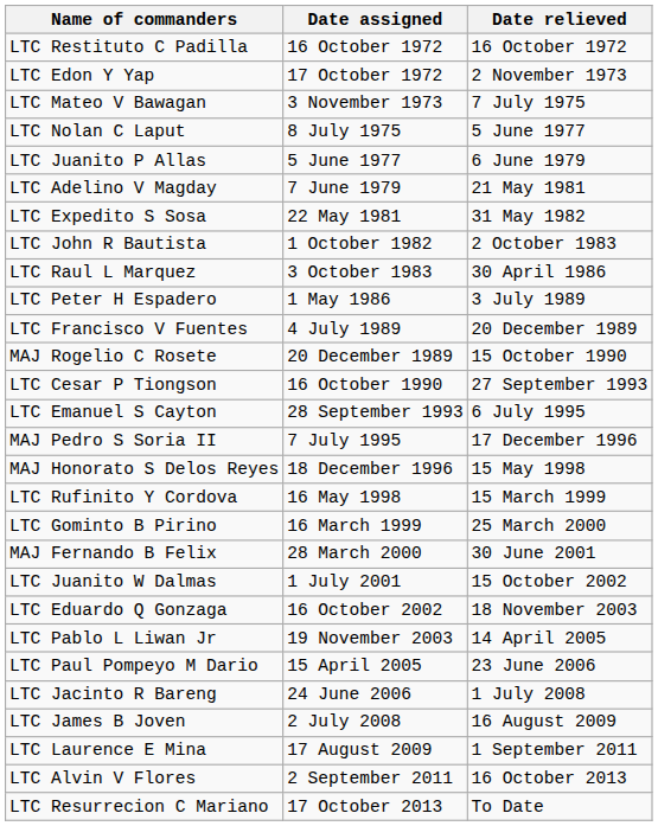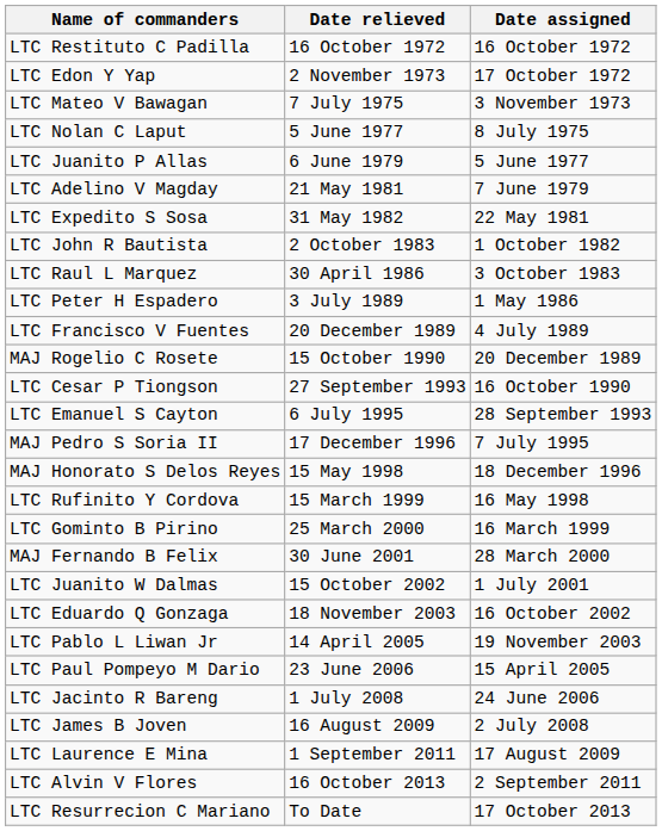 <table class="wikitable sortable">
 <tr>
 <th>Name of commanders</th>
+<th>Date relieved</th>
 <th>Date assigned</th>
-<th>Date relieved</th>
 </tr>
 <tr>
 <td>LTC Restituto C Padilla</td>
 <td>16 October 1972</td>
 <td>16 October 1972</td>
 </tr>
 <tr>
 <td>LTC Edon Y Yap</td>
+<td>2 November 1973</td>
 <td>17 October 1972</td>
-<td>2 November 1973</td>
 </tr>
 <tr>
 <td>LTC Mateo V Bawagan</td>
+<td>7 July 1975</td>
 <td>3 November 1973</td>
-<td>7 July 1975</td>
 </tr>
 <tr>
 <td>LTC Nolan C Laput</td>
+<td>5 June 1977</td>
 <td>8 July 1975</td>
+</tr>
+<tr>
+<td>LTC Juanito P Allas</td>
+<td>6 June 1979</td>
 <td>5 June 1977</td>
 </tr>
 <tr>
-<td>LTC Juanito P Allas</td>
-<td>5 June 1977</td>
-<td>6 June 1979</td>
-</tr>
-<tr>
 <td>LTC Adelino V Magday</td>
+<td>21 May 1981</td>
 <td>7 June 1979</td>
-<td>21 May 1981</td>
 </tr>
 <tr>
 <td>LTC Expedito S Sosa</td>
+<td>31 May 1982</td>
 <td>22 May 1981</td>
-<td>31 May 1982</td>
 </tr>
 <tr>
 <td>LTC John R Bautista</td>
+<td>2 October 1983</td>
 <td>1 October 1982</td>
-<td>2 October 1983</td>
 </tr>
 <tr>
 <td>LTC Raul L Marquez</td>
+<td>30 April 1986</td>
 <td>3 October 1983</td>
-<td>30 April 1986</td>
 </tr>
 <tr>
 <td>LTC Peter H Espadero</td>
+<td>3 July 1989</td>
 <td>1 May 1986</td>
-<td>3 July 1989</td>
 </tr>
 <tr>
 <td>LTC Francisco V Fuentes</td>
+<td>20 December 1989</td>
 <td>4 July 1989</td>
+</tr>
+<tr>
+<td>MAJ Rogelio C Rosete</td>
+<td>15 October 1990</td>
 <td>20 December 1989</td>
 </tr>
 <tr>
-<td>MAJ Rogelio C Rosete</td>
-<td>20 December 1989</td>
-<td>15 October 1990</td>
-</tr>
-<tr>
 <td>LTC Cesar P Tiongson</td>
+<td>27 September 1993</td>
 <td>16 October 1990</td>
-<td>27 September 1993</td>
 </tr>
 <tr>
 <td>LTC Emanuel S Cayton</td>
+<td>6 July 1995</td>
 <td>28 September 1993</td>
-<td>6 July 1995</td>
 </tr>
 <tr>
 <td>MAJ Pedro S Soria II</td>
+<td>17 December 1996</td>
 <td>7 July 1995</td>
-<td>17 December 1996</td>
 </tr>
 <tr>
 <td>MAJ Honorato S Delos Reyes</td>
+<td>15 May 1998</td>
 <td>18 December 1996</td>
-<td>15 May 1998</td>
 </tr>
 <tr>
 <td>LTC Rufinito Y Cordova</td>
+<td>15 March 1999</td>
 <td>16 May 1998</td>
-<td>15 March 1999</td>
 </tr>
 <tr>
 <td>LTC Gominto B Pirino</td>
+<td>25 March 2000</td>
 <td>16 March 1999</td>
-<td>25 March 2000</td>
 </tr>
 <tr>
 <td>MAJ Fernando B Felix</td>
+<td>30 June 2001</td>
 <td>28 March 2000</td>
-<td>30 June 2001</td>
 </tr>
 <tr>
 <td>LTC Juanito W Dalmas</td>
+<td>15 October 2002</td>
 <td>1 July 2001</td>
-<td>15 October 2002</td>
 </tr>
 <tr>
 <td>LTC Eduardo Q Gonzaga</td>
+<td>18 November 2003</td>
 <td>16 October 2002</td>
-<td>18 November 2003</td>
 </tr>
 <tr>
 <td>LTC Pablo L Liwan Jr</td>
+<td>14 April 2005</td>
 <td>19 November 2003</td>
-<td>14 April 2005</td>
 </tr>
 <tr>
 <td>LTC Paul Pompeyo M Dario</td>
+<td>23 June 2006</td>
 <td>15 April 2005</td>
-<td>23 June 2006</td>
 </tr>
 <tr>
 <td>LTC Jacinto R Bareng</td>
+<td>1 July 2008</td>
 <td>24 June 2006</td>
-<td>1 July 2008</td>
 </tr>
 <tr>
 <td>LTC James B Joven</td>
+<td>16 August 2009</td>
 <td>2 July 2008</td>
-<td>16 August 2009</td>
 </tr>
 <tr>
 <td>LTC Laurence E Mina</td>
+<td>1 September 2011</td>
 <td>17 August 2009</td>
-<td>1 September 2011</td>
 </tr>
 <tr>
 <td>LTC Alvin V Flores</td>
+<td>16 October 2013</td>
 <td>2 September 2011</td>
-<td>16 October 2013</td>
 </tr>
 <tr>
 <td>LTC Resurrecion C Mariano</td>
+<td>To Date</td>
 <td>17 October 2013</td>
-<td>To Date</td>
 </tr>
 </table>
